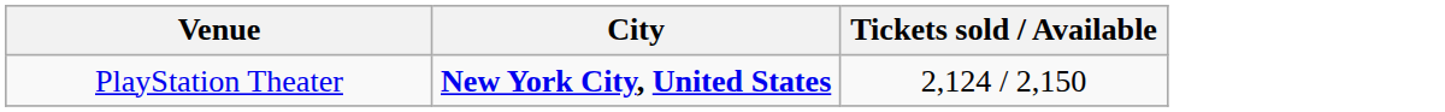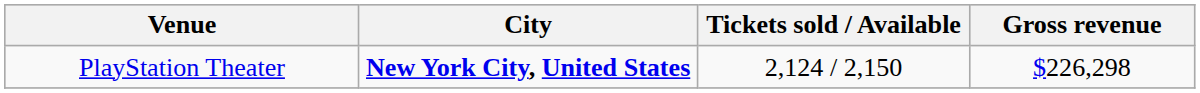 <table class="wikitable" style="text-align:center">
 <tr>
 <th style="width:210px;">Venue</th>
 <th style="width:200px;">City</th>
 <th style="width:160px;">Tickets sold / Available</th>
+<th style="width:130px;">Gross revenue</th>
 </tr>
 <tr>
 <td><a href='#'>PlayStation Theater</a></td>
 <td><strong><a href='#'>New York City</a>, <a href='#'>United States</a></strong></td>
 <td>2,124 / 2,150</td>
+<td><a href='#'>$</a>226,298</td>
 </tr>
 </table>
